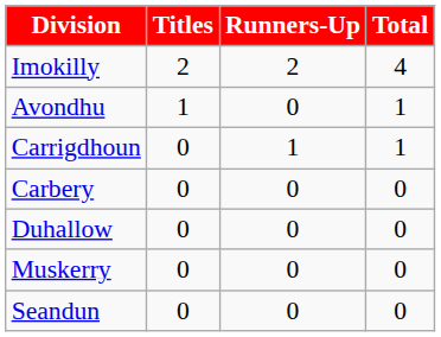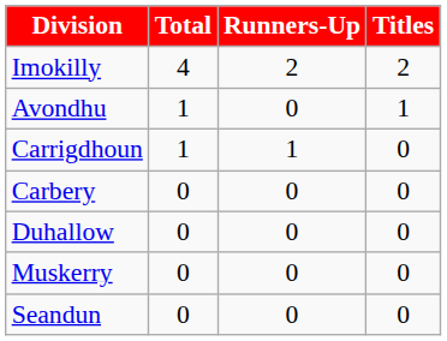 <table class="wikitable sortable" style="text-align:center">
 <tr>
 <th style="background:red;color:white">Division</th>
+<th style="background:red;color:white">Total</th>
+<th style="background:red;color:white">Runners-Up</th>
 <th style="background:red;color:white">Titles</th>
-<th style="background:red;color:white">Runners-Up</th>
-<th style="background:red;color:white">Total</th>
 </tr>
 <tr>
 <td style="text-align:left"> <a href='#'>Imokilly</a></td>
+<td>4</td>
 <td>2</td>
 <td>2</td>
-<td>4</td>
 </tr>
 <tr>
 <td style="text-align:left"> <a href='#'>Avondhu</a></td>
 <td>1</td>
 <td>0</td>
 <td>1</td>
 </tr>
 <tr>
 <td style="text-align:left"> <a href='#'>Carrigdhoun</a></td>
-<td>0</td>
 <td>1</td>
 <td>1</td>
+<td>0</td>
 </tr>
 <tr>
 <td style="text-align:left"> <a href='#'>Carbery</a></td>
 <td>0</td>
 <td>0</td>
 <td>0</td>
 </tr>
 <tr>
 <td style="text-align:left"> <a href='#'>Duhallow</a></td>
 <td>0</td>
 <td>0</td>
 <td>0</td>
 </tr>
 <tr>
 <td style="text-align:left"> <a href='#'>Muskerry</a></td>
 <td>0</td>
 <td>0</td>
 <td>0</td>
 </tr>
 <tr>
 <td style="text-align:left"> <a href='#'>Seandun</a></td>
 <td>0</td>
 <td>0</td>
 <td>0</td>
 </tr>
 </table>
